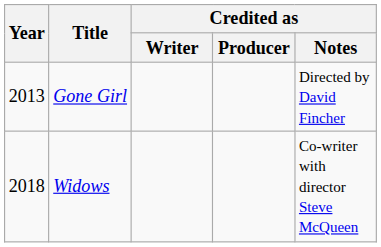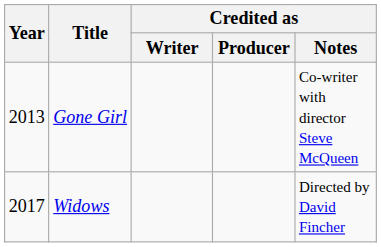 <table class="wikitable sortable">
 <tr>
 <th rowspan=2>Year</th>
 <th rowspan=2>Title</th>
 <th colspan=4>Credited as</th>
 </tr>
 <tr>
 <th width=65>Writer</th>
 <th width=65>Producer</th>
 <th width=65>Notes</th>
 </tr>
 <tr>
 <td>2013</td>
 <td><em><a href='#'>Gone Girl</a></em></td>
 <td></td>
 <td></td>
-<td><small>Directed by <a href='#'>David Fincher</a></small></td>
+<td><small>Co-writer with director <a href='#'>Steve McQueen</a></small></td>
 </tr>
 <tr>
-<td>2018</td>
+<td>2017</td>
 <td><em><a href='#'>Widows</a></em></td>
 <td></td>
 <td></td>
-<td><small>Co-writer with director <a href='#'>Steve McQueen</a></small></td>
+<td><small>Directed by <a href='#'>David Fincher</a></small></td>
 </tr>
 </table>
